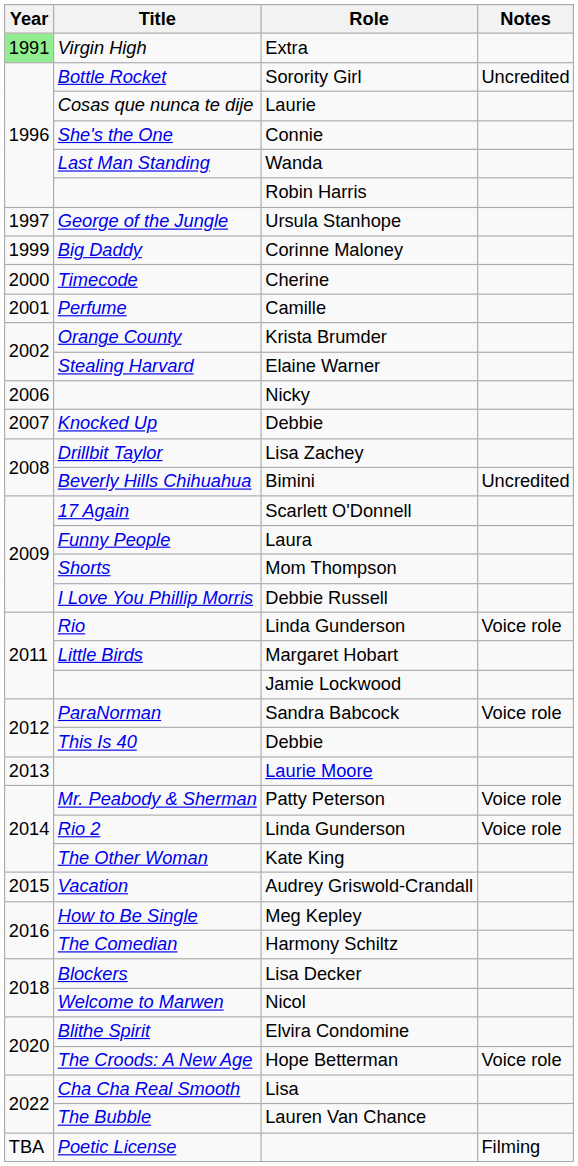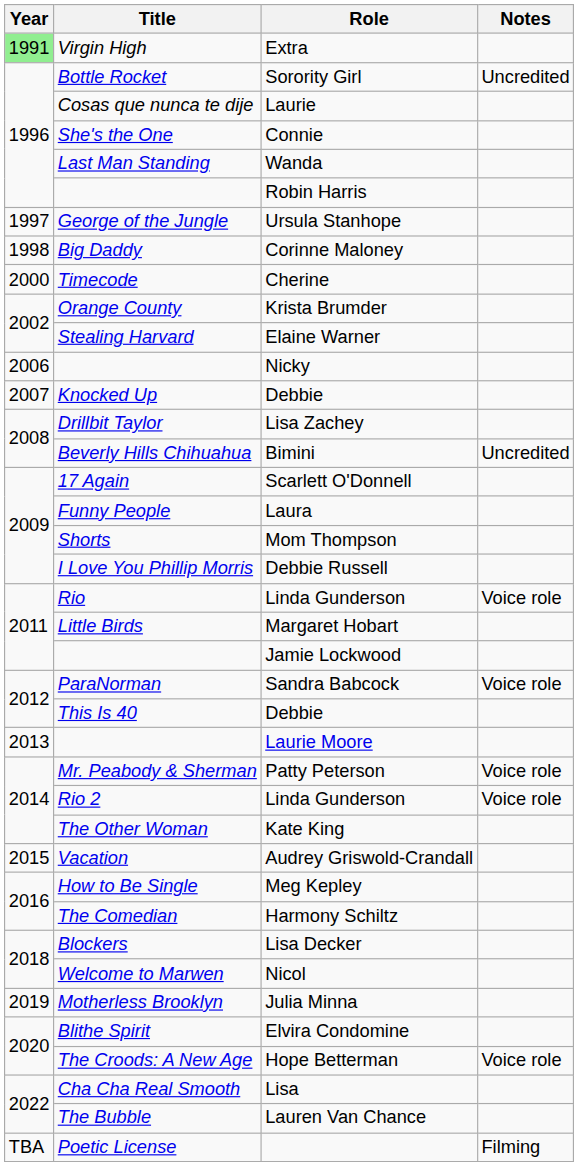 <table class="wikitable sortable">
 <tr>
 <th>Year</th>
 <th>Title</th>
 <th>Role</th>
 <th>Notes</th>
 </tr>
 <tr>
 <td style="background: lightgreen;">1991</td>
 <td><em>Virgin High</em></td>
 <td>Extra</td>
 <td></td>
 </tr>
 <tr>
 <td rowspan="5">1996</td>
 <td><em><a href='#'>Bottle Rocket</a></em></td>
 <td>Sorority Girl</td>
 <td>Uncredited</td>
 </tr>
 <tr>
 <td><em>Cosas que nunca te dije</em></td>
 <td>Laurie</td>
 <td></td>
 </tr>
 <tr>
 <td><em><a href='#'>She's the One</a></em></td>
 <td>Connie</td>
 <td></td>
 </tr>
 <tr>
 <td><em><a href='#'>Last Man Standing</a></em></td>
 <td>Wanda</td>
 <td></td>
 </tr>
 <tr>
 <td><em></em></td>
 <td>Robin Harris</td>
 <td></td>
 </tr>
 <tr>
 <td>1997</td>
 <td><em><a href='#'>George of the Jungle</a></em></td>
 <td>Ursula Stanhope</td>
 <td></td>
 </tr>
 <tr>
-<td>1999</td>
+<td>1998</td>
 <td><em><a href='#'>Big Daddy</a></em></td>
 <td>Corinne Maloney</td>
 <td></td>
 </tr>
 <tr>
 <td>2000</td>
 <td><em><a href='#'>Timecode</a></em></td>
 <td>Cherine</td>
-<td></td>
-</tr>
-<tr>
-<td>2001</td>
-<td><em><a href='#'>Perfume</a></em></td>
-<td>Camille</td>
 <td></td>
 </tr>
 <tr>
 <td rowspan="2">2002</td>
 <td><em><a href='#'>Orange County</a></em></td>
 <td>Krista Brumder</td>
 <td></td>
 </tr>
 <tr>
 <td><em><a href='#'>Stealing Harvard</a></em></td>
 <td>Elaine Warner</td>
 <td></td>
 </tr>
 <tr>
 <td>2006</td>
 <td><em></em></td>
 <td>Nicky</td>
 <td></td>
 </tr>
 <tr>
 <td>2007</td>
 <td><em><a href='#'>Knocked Up</a></em></td>
 <td>Debbie</td>
 <td></td>
 </tr>
 <tr>
 <td rowspan="2">2008</td>
 <td><em><a href='#'>Drillbit Taylor</a></em></td>
 <td>Lisa Zachey</td>
 <td></td>
 </tr>
 <tr>
 <td><em><a href='#'>Beverly Hills Chihuahua</a></em></td>
 <td>Bimini</td>
 <td>Uncredited</td>
 </tr>
 <tr>
 <td rowspan="4">2009</td>
 <td><em><a href='#'>17 Again</a></em></td>
 <td>Scarlett O'Donnell</td>
 <td></td>
 </tr>
 <tr>
 <td><em><a href='#'>Funny People</a></em></td>
 <td>Laura</td>
 <td></td>
 </tr>
 <tr>
 <td><em><a href='#'>Shorts</a></em></td>
 <td>Mom Thompson</td>
 <td></td>
 </tr>
 <tr>
 <td><em><a href='#'>I Love You Phillip Morris</a></em></td>
 <td>Debbie Russell</td>
 <td></td>
 </tr>
 <tr>
 <td rowspan="3">2011</td>
 <td><em><a href='#'>Rio</a></em></td>
 <td>Linda Gunderson</td>
 <td>Voice role</td>
 </tr>
 <tr>
 <td><em><a href='#'>Little Birds</a></em></td>
 <td>Margaret Hobart</td>
 <td></td>
 </tr>
 <tr>
 <td><em></em></td>
 <td>Jamie Lockwood</td>
 <td></td>
 </tr>
 <tr>
 <td rowspan="2">2012</td>
 <td><em><a href='#'>ParaNorman</a></em></td>
 <td>Sandra Babcock</td>
 <td>Voice role</td>
 </tr>
 <tr>
 <td><em><a href='#'>This Is 40</a></em></td>
 <td>Debbie</td>
 <td></td>
 </tr>
 <tr>
 <td>2013</td>
 <td><em></em></td>
 <td><a href='#'>Laurie Moore</a></td>
 <td></td>
 </tr>
 <tr>
 <td rowspan="3">2014</td>
 <td><em><a href='#'>Mr. Peabody & Sherman</a></em></td>
 <td>Patty Peterson</td>
 <td>Voice role</td>
 </tr>
 <tr>
 <td><em><a href='#'>Rio 2</a></em></td>
 <td>Linda Gunderson</td>
 <td>Voice role</td>
 </tr>
 <tr>
 <td><em><a href='#'>The Other Woman</a></em></td>
 <td>Kate King</td>
 <td></td>
 </tr>
 <tr>
 <td>2015</td>
 <td><em><a href='#'>Vacation</a></em></td>
 <td>Audrey Griswold-Crandall</td>
 <td></td>
 </tr>
 <tr>
 <td rowspan="2">2016</td>
 <td><em><a href='#'>How to Be Single</a></em></td>
 <td>Meg Kepley</td>
 <td></td>
 </tr>
 <tr>
 <td><em><a href='#'>The Comedian</a></em></td>
 <td>Harmony Schiltz</td>
 <td></td>
 </tr>
 <tr>
 <td rowspan="2">2018</td>
 <td><em><a href='#'>Blockers</a></em></td>
 <td>Lisa Decker</td>
 <td></td>
 </tr>
 <tr>
 <td><em><a href='#'>Welcome to Marwen</a></em></td>
 <td>Nicol</td>
 <td></td>
 </tr>
 <tr>
+<td>2019</td>
+<td><em><a href='#'>Motherless Brooklyn</a></em></td>
+<td>Julia Minna</td>
+<td></td>
+</tr>
+<tr>
 <td rowspan="2">2020</td>
 <td><em><a href='#'>Blithe Spirit</a></em></td>
 <td>Elvira Condomine</td>
 <td></td>
 </tr>
 <tr>
 <td><em><a href='#'>The Croods: A New Age</a></em></td>
 <td>Hope Betterman</td>
 <td>Voice role</td>
 </tr>
 <tr>
 <td rowspan="2">2022</td>
 <td><em><a href='#'>Cha Cha Real Smooth</a></em></td>
 <td>Lisa</td>
 <td></td>
 </tr>
 <tr>
 <td><em><a href='#'>The Bubble</a></em></td>
 <td>Lauren Van Chance</td>
 <td></td>
 </tr>
 <tr>
 <td>TBA</td>
 <td><em><a href='#'>Poetic License</a></em></td>
 <td></td>
 <td>Filming</td>
 </tr>
 <tr>
 </tr>
 </table>
